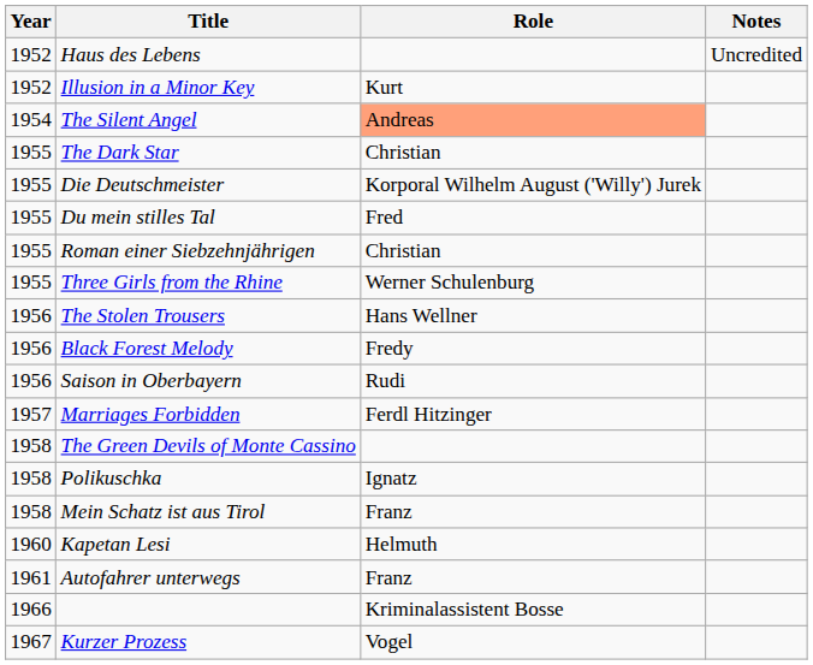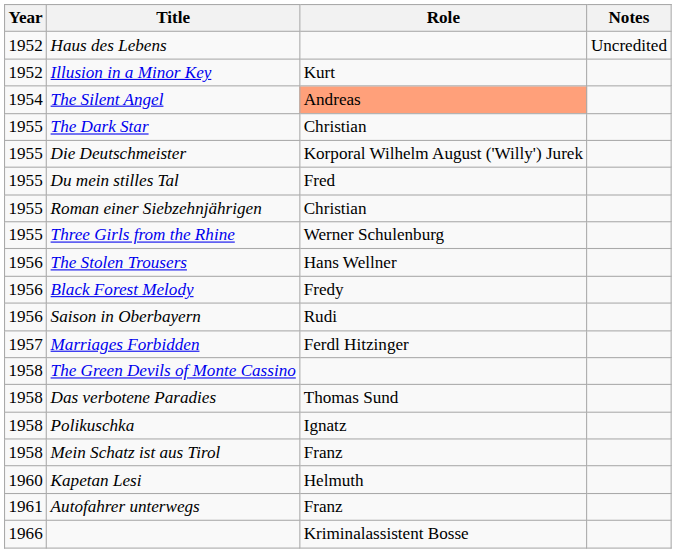 <table class="wikitable">
 <tr>
 <th>Year</th>
 <th>Title</th>
 <th>Role</th>
 <th>Notes</th>
 </tr>
 <tr>
 <td>1952</td>
 <td><em>Haus des Lebens</em></td>
 <td></td>
 <td>Uncredited</td>
 </tr>
 <tr>
 <td>1952</td>
 <td><em><a href='#'>Illusion in a Minor Key</a></em></td>
 <td>Kurt</td>
 <td></td>
 </tr>
 <tr>
 <td>1954</td>
 <td><em><a href='#'>The Silent Angel</a></em></td>
 <td style="background: lightsalmon;">Andreas</td>
 <td></td>
 </tr>
 <tr>
 <td>1955</td>
 <td><em><a href='#'>The Dark Star</a></em></td>
 <td>Christian</td>
 <td></td>
 </tr>
 <tr>
 <td>1955</td>
 <td><em>Die Deutschmeister</em></td>
 <td>Korporal Wilhelm August ('Willy') Jurek</td>
 <td></td>
 </tr>
 <tr>
 <td>1955</td>
 <td><em>Du mein stilles Tal</em></td>
 <td>Fred</td>
 <td></td>
 </tr>
 <tr>
 <td>1955</td>
 <td><em>Roman einer Siebzehnjährigen</em></td>
 <td>Christian</td>
 <td></td>
 </tr>
 <tr>
 <td>1955</td>
 <td><em><a href='#'>Three Girls from the Rhine</a></em></td>
 <td>Werner Schulenburg</td>
 <td></td>
 </tr>
 <tr>
 <td>1956</td>
 <td><em><a href='#'>The Stolen Trousers</a></em></td>
 <td>Hans Wellner</td>
 <td></td>
 </tr>
 <tr>
 <td>1956</td>
 <td><em><a href='#'>Black Forest Melody</a></em></td>
 <td>Fredy</td>
 <td></td>
 </tr>
 <tr>
 <td>1956</td>
 <td><em>Saison in Oberbayern</em></td>
 <td>Rudi</td>
 <td></td>
 </tr>
 <tr>
 <td>1957</td>
 <td><em><a href='#'>Marriages Forbidden</a></em></td>
 <td>Ferdl Hitzinger</td>
 <td></td>
 </tr>
 <tr>
 <td>1958</td>
 <td><em><a href='#'>The Green Devils of Monte Cassino</a></em></td>
 <td></td>
 <td></td>
 </tr>
 <tr>
 <td>1958</td>
+<td><em>Das verbotene Paradies</em></td>
+<td>Thomas Sund</td>
+<td></td>
+</tr>
+<tr>
+<td>1958</td>
 <td><em>Polikuschka</em></td>
 <td>Ignatz</td>
 <td></td>
 </tr>
 <tr>
 <td>1958</td>
 <td><em>Mein Schatz ist aus Tirol</em></td>
 <td>Franz</td>
 <td></td>
 </tr>
 <tr>
 <td>1960</td>
 <td><em>Kapetan Lesi</em></td>
 <td>Helmuth</td>
 <td></td>
 </tr>
 <tr>
 <td>1961</td>
 <td><em>Autofahrer unterwegs</em></td>
 <td>Franz</td>
 <td></td>
 </tr>
 <tr>
 <td>1966</td>
 <td><em></em></td>
 <td>Kriminalassistent Bosse</td>
 <td></td>
 </tr>
-<tr>
-<td>1967</td>
-<td><em><a href='#'>Kurzer Prozess</a></em></td>
-<td>Vogel</td>
-<td></td>
-</tr>
 </table>
